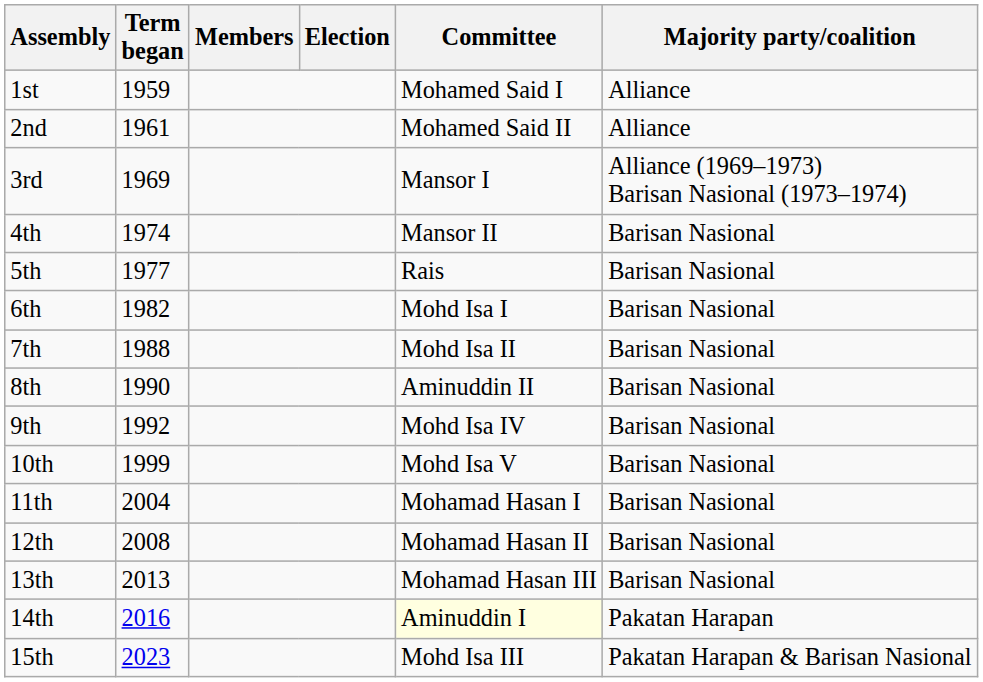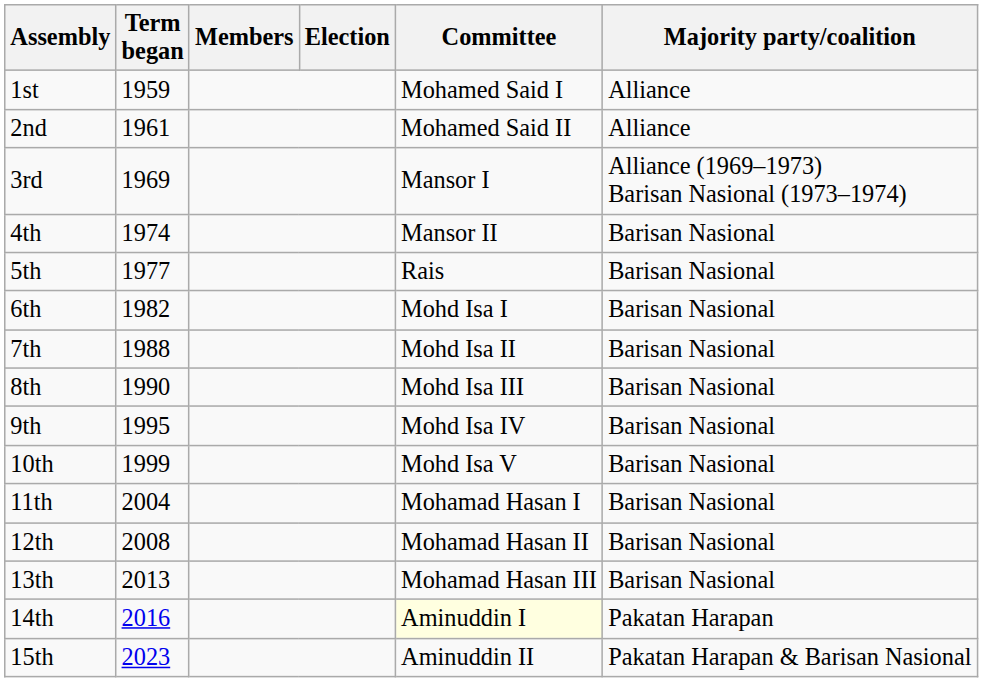 <table class="wikitable">
 <tr>
 <th>Assembly</th>
 <th>Term<br>began</th>
 <th>Members</th>
 <th>Election</th>
 <th>Committee</th>
 <th>Majority party/coalition</th>
 </tr>
 <tr>
 <td>1st</td>
 <td>1959</td>
 <td colspan="2"></td>
 <td>Mohamed Said I</td>
 <td>Alliance</td>
 </tr>
 <tr>
 <td>2nd</td>
 <td>1961</td>
 <td colspan="2"></td>
 <td>Mohamed Said II</td>
 <td>Alliance</td>
 </tr>
 <tr>
 <td>3rd</td>
 <td>1969</td>
 <td colspan="2"></td>
 <td>Mansor I</td>
 <td>Alliance (1969–1973)<br>Barisan Nasional (1973–1974)</td>
 </tr>
 <tr>
 <td>4th</td>
 <td>1974</td>
 <td colspan="2"></td>
 <td>Mansor II</td>
 <td>Barisan Nasional</td>
 </tr>
 <tr>
 <td>5th</td>
 <td>1977</td>
 <td colspan="2"></td>
 <td>Rais</td>
 <td>Barisan Nasional</td>
 </tr>
 <tr>
 <td>6th</td>
 <td>1982</td>
 <td colspan="2"></td>
 <td>Mohd Isa I</td>
 <td>Barisan Nasional</td>
 </tr>
 <tr>
 <td>7th</td>
 <td>1988</td>
 <td colspan="2"></td>
 <td>Mohd Isa II</td>
 <td>Barisan Nasional</td>
 </tr>
 <tr>
 <td>8th</td>
 <td>1990</td>
 <td colspan="2"></td>
-<td>Aminuddin II</td>
+<td>Mohd Isa III</td>
 <td>Barisan Nasional</td>
 </tr>
 <tr>
 <td>9th</td>
-<td>1992</td>
+<td>1995</td>
 <td colspan="2"></td>
 <td>Mohd Isa IV</td>
 <td>Barisan Nasional</td>
 </tr>
 <tr>
 <td>10th</td>
 <td>1999</td>
 <td colspan="2"></td>
 <td>Mohd Isa V</td>
 <td>Barisan Nasional</td>
 </tr>
 <tr>
 <td>11th</td>
 <td>2004</td>
 <td colspan="2"></td>
 <td>Mohamad Hasan I</td>
 <td>Barisan Nasional</td>
 </tr>
 <tr>
 <td>12th</td>
 <td>2008</td>
 <td colspan="2"></td>
 <td>Mohamad Hasan II</td>
 <td>Barisan Nasional</td>
 </tr>
 <tr>
 <td>13th</td>
 <td>2013</td>
 <td colspan="2"></td>
 <td>Mohamad Hasan III</td>
 <td>Barisan Nasional</td>
 </tr>
 <tr>
 <td>14th</td>
 <td><a href='#'>2016</a></td>
 <td colspan="2"></td>
 <td style="background: lightyellow;">Aminuddin I</td>
 <td>Pakatan Harapan</td>
 </tr>
 <tr>
 <td>15th</td>
 <td><a href='#'>2023</a></td>
 <td colspan="2"></td>
-<td>Mohd Isa III</td>
+<td>Aminuddin II</td>
 <td>Pakatan Harapan & Barisan Nasional</td>
 </tr>
 </table>
